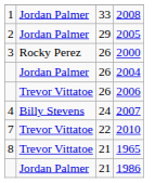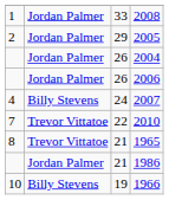 <table class="wikitable">
 <tr>
 </tr>
 <tr>
 <td>1</td>
 <td><a href='#'>Jordan Palmer</a></td>
 <td>33</td>
 <td><a href='#'>2008</a></td>
 </tr>
 <tr>
 <td>2</td>
 <td><a href='#'>Jordan Palmer</a></td>
 <td>29</td>
 <td><a href='#'>2005</a></td>
 </tr>
 <tr>
-<td>3</td>
-<td>Rocky Perez</td>
-<td>26</td>
-<td><a href='#'>2000</a></td>
-</tr>
-<tr>
 <td></td>
 <td><a href='#'>Jordan Palmer</a></td>
 <td>26</td>
 <td><a href='#'>2004</a></td>
 </tr>
 <tr>
 <td></td>
-<td><a href='#'>Trevor Vittatoe</a></td>
+<td><a href='#'>Jordan Palmer</a></td>
 <td>26</td>
 <td><a href='#'>2006</a></td>
 </tr>
 <tr>
 <td>4</td>
 <td><a href='#'>Billy Stevens</a></td>
 <td>24</td>
 <td><a href='#'>2007</a></td>
 </tr>
 <tr>
 <td>7</td>
 <td><a href='#'>Trevor Vittatoe</a></td>
 <td>22</td>
 <td><a href='#'>2010</a></td>
 </tr>
 <tr>
 <td>8</td>
 <td><a href='#'>Trevor Vittatoe</a></td>
 <td>21</td>
 <td><a href='#'>1965</a></td>
 </tr>
 <tr>
 <td></td>
 <td><a href='#'>Jordan Palmer</a></td>
 <td>21</td>
 <td><a href='#'>1986</a></td>
 </tr>
+<tr>
+<td>10</td>
+<td><a href='#'>Billy Stevens</a></td>
+<td>19</td>
+<td><a href='#'>1966</a></td>
+</tr>
 </table>
